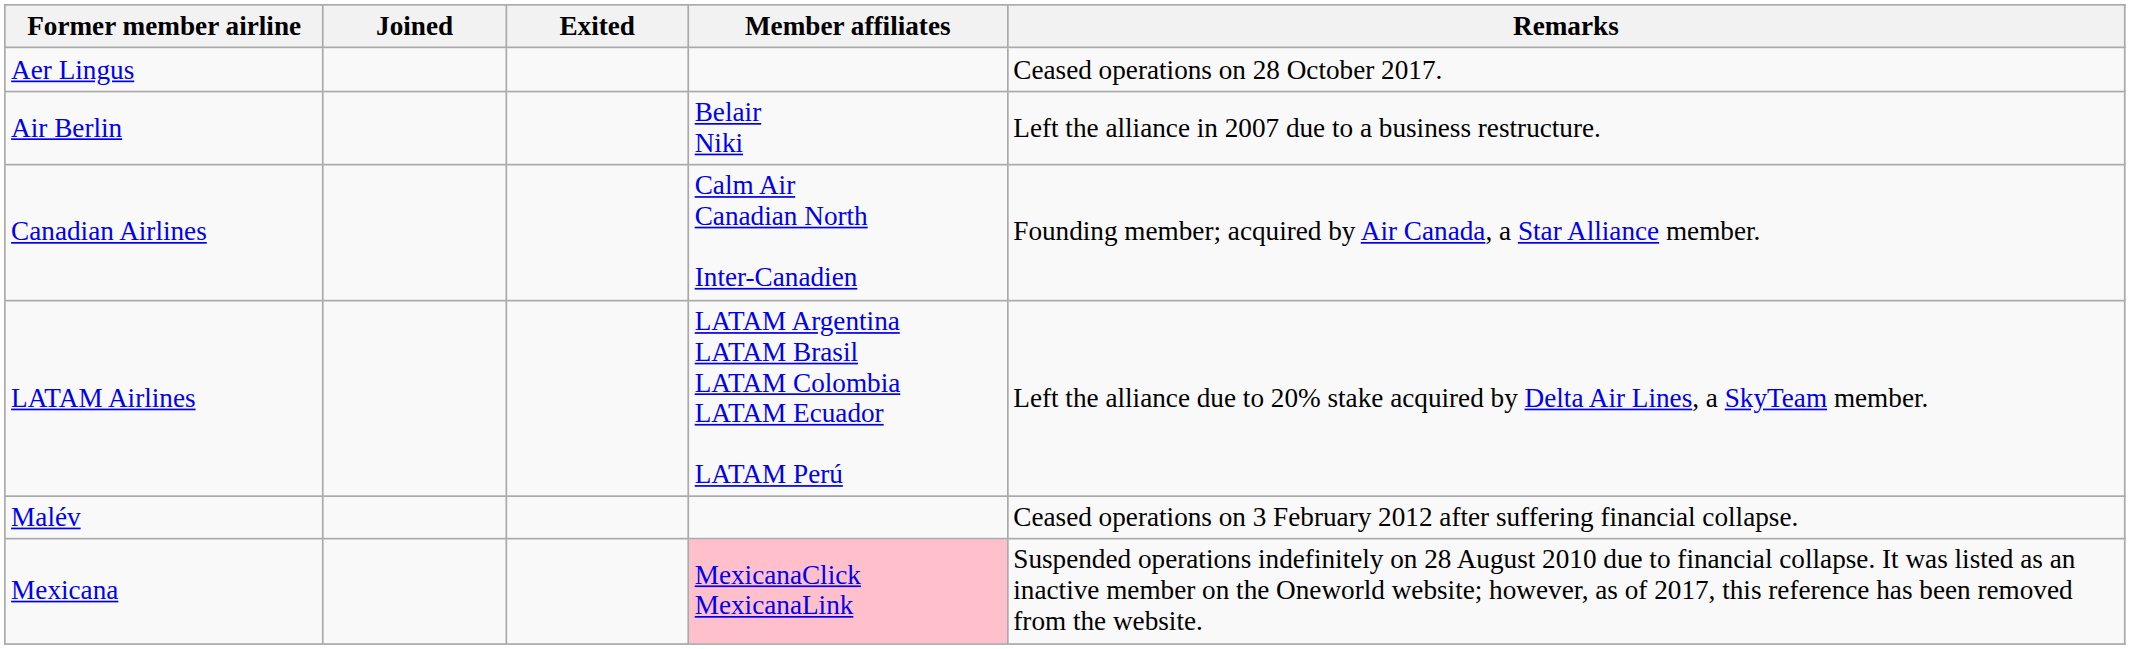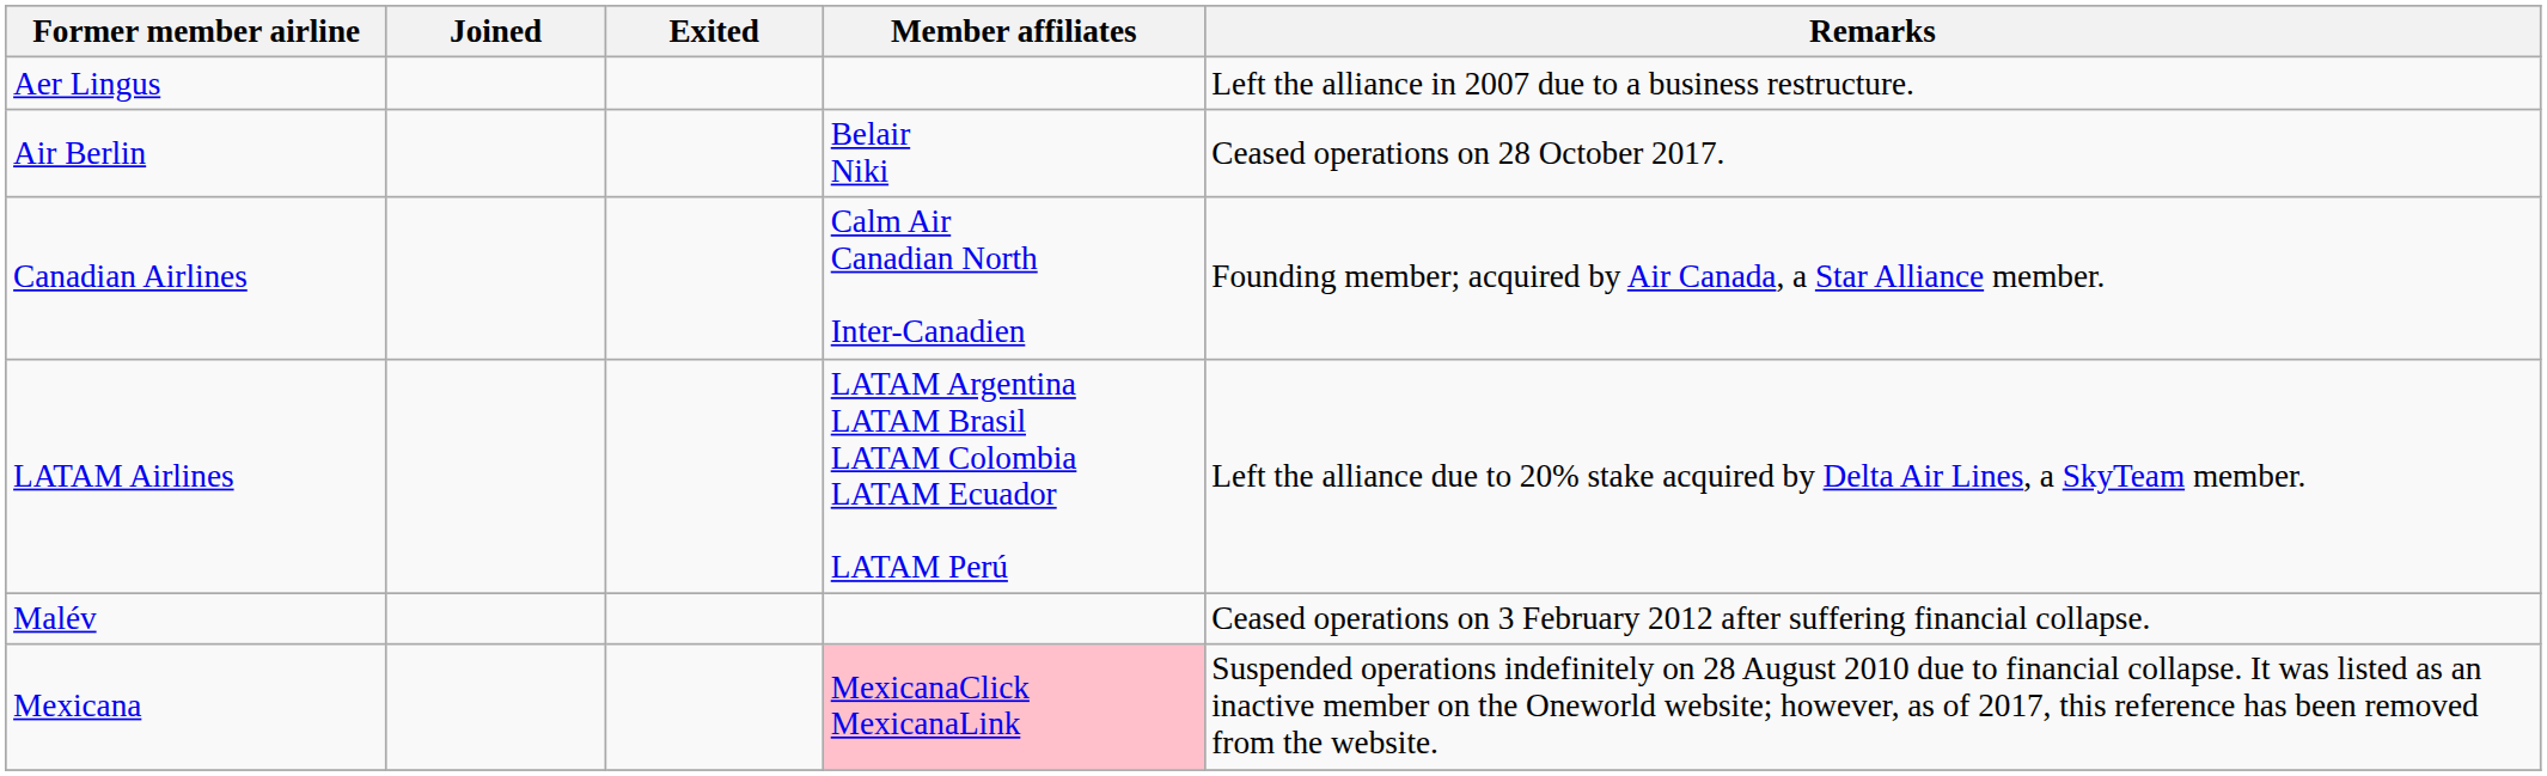 <table class="sortable wikitable toccolours">
 <tr>
 <th style="width:180px;">Former member airline</th>
 <th style="width:100px;">Joined</th>
 <th style="width:100px;">Exited</th>
 <th style="width:180px;" class="unsortable">Member affiliates</th>
 <th>Remarks</th>
 </tr>
 <tr>
 <td> <a href='#'>Aer Lingus</a></td>
 <td align=center></td>
 <td align=center></td>
 <td></td>
-<td>Ceased operations on 28 October 2017.</td>
+<td>Left the alliance in 2007 due to a business restructure.</td>
 </tr>
 <tr>
 <td> <a href='#'>Air Berlin</a></td>
 <td align=center></td>
 <td align=center></td>
 <td> <a href='#'>Belair</a> <br>  <a href='#'>Niki</a></td>
-<td>Left the alliance in 2007 due to a business restructure.</td>
+<td>Ceased operations on 28 October 2017.</td>
 </tr>
 <tr>
 <td> <a href='#'>Canadian Airlines</a></td>
 <td align=center></td>
 <td align=center></td>
 <td> <a href='#'>Calm Air</a> <br>  <a href='#'>Canadian North</a> <br>  <br>  <a href='#'>Inter-Canadien</a></td>
 <td>Founding member; acquired by <a href='#'>Air Canada</a>, a <a href='#'>Star Alliance</a> member.</td>
 </tr>
 <tr>
 <td> <a href='#'>LATAM Airlines</a></td>
 <td align=center></td>
 <td align=center></td>
 <td> <a href='#'>LATAM Argentina</a> <br>  <a href='#'>LATAM Brasil</a> <br>  <a href='#'>LATAM Colombia</a> <br>  <a href='#'>LATAM Ecuador</a> <br>  <br>  <a href='#'>LATAM Perú</a></td>
 <td>Left the alliance due to 20% stake acquired by <a href='#'>Delta Air Lines</a>, a <a href='#'>SkyTeam</a> member.</td>
 </tr>
 <tr>
 <td> <a href='#'>Malév</a></td>
 <td align=center></td>
 <td align=center></td>
 <td></td>
 <td>Ceased operations on 3 February 2012 after suffering financial collapse.</td>
 </tr>
 <tr>
 <td> <a href='#'>Mexicana</a></td>
 <td align=center></td>
 <td align=center></td>
 <td style="background: pink;"> <a href='#'>MexicanaClick</a> <br>  <a href='#'>MexicanaLink</a></td>
 <td>Suspended operations indefinitely on 28 August 2010 due to financial collapse. It was listed as an inactive member on the Oneworld website; however, as of 2017, this reference has been removed from the website.</td>
 </tr>
 </table>
